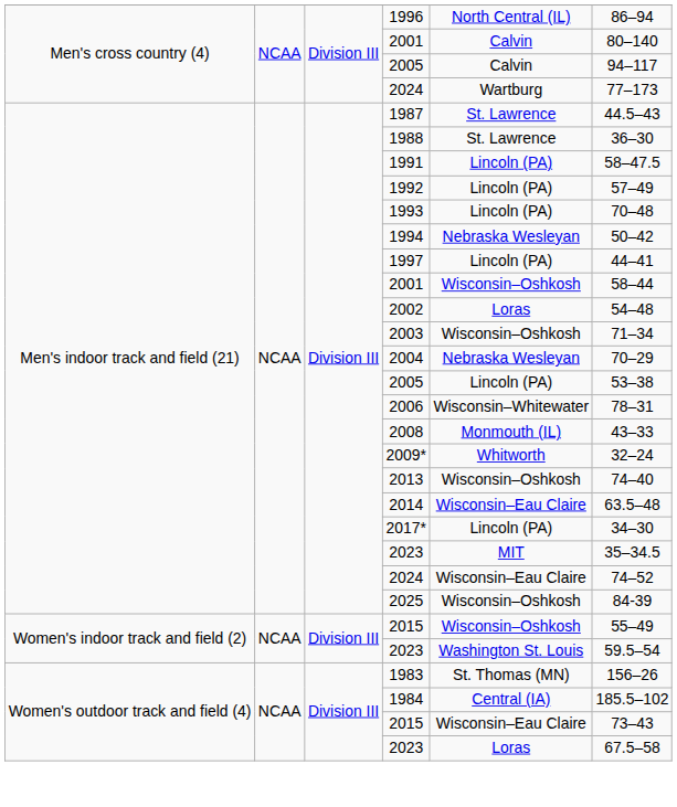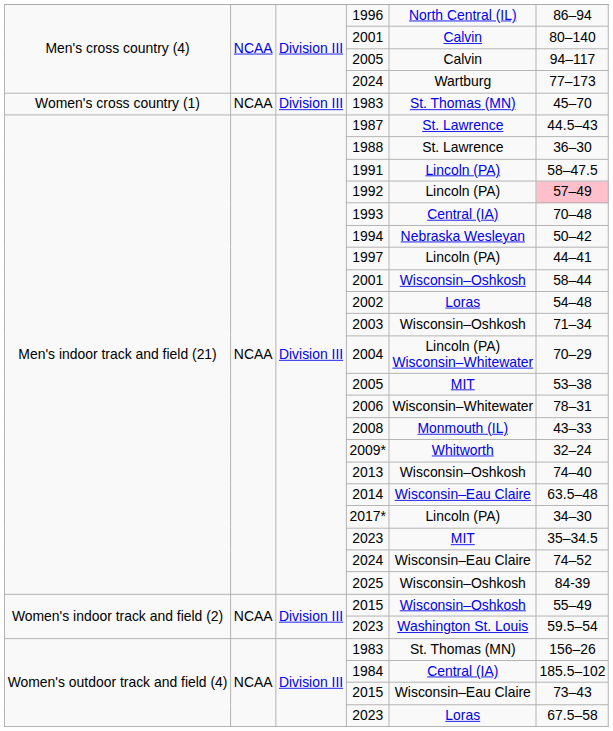 <table class="wikitable">
 <tr align="center">
 </tr>
 <tr align="center">
 <td rowspan="4">Men's cross country (4)</td>
 <td rowspan="4"><a href='#'>NCAA</a></td>
 <td rowspan="4"><a href='#'>Division III</a></td>
 <td>1996</td>
 <td><a href='#'>North Central (IL)</a></td>
 <td>86–94</td>
 </tr>
 <tr align="center">
 <td>2001</td>
 <td><a href='#'>Calvin</a></td>
 <td>80–140</td>
 </tr>
 <tr align="center">
 <td>2005</td>
 <td>Calvin</td>
 <td>94–117</td>
 </tr>
 <tr align="center">
 <td>2024</td>
 <td>Wartburg</td>
 <td>77–173</td>
 </tr>
 <tr align="center">
+<td rowspan="1">Women's cross country (1)</td>
+<td rowspan="1">NCAA</td>
+<td rowspan="1"><a href='#'>Division III</a></td>
+<td>1983</td>
+<td><a href='#'>St. Thomas (MN)</a></td>
+<td>45–70</td>
+</tr>
+<tr align="center">
 <td rowspan="21">Men's indoor track and field (21)</td>
 <td rowspan="21">NCAA</td>
 <td rowspan="21"><a href='#'>Division III</a></td>
 <td>1987</td>
 <td><a href='#'>St. Lawrence</a></td>
 <td>44.5–43</td>
 </tr>
 <tr align="center">
 <td>1988</td>
 <td>St. Lawrence</td>
 <td>36–30</td>
 </tr>
 <tr align="center">
 <td>1991</td>
 <td><a href='#'>Lincoln (PA)</a></td>
 <td>58–47.5</td>
 </tr>
 <tr align="center">
 <td>1992</td>
 <td>Lincoln (PA)</td>
-<td>57–49</td>
+<td style="background: pink;">57–49</td>
 </tr>
 <tr align="center">
 <td>1993</td>
-<td>Lincoln (PA)</td>
+<td><a href='#'>Central (IA)</a></td>
 <td>70–48</td>
 </tr>
 <tr align="center">
 <td>1994</td>
 <td><a href='#'>Nebraska Wesleyan</a></td>
 <td>50–42</td>
 </tr>
 <tr align="center">
 <td>1997</td>
 <td>Lincoln (PA)</td>
 <td>44–41</td>
 </tr>
 <tr align="center">
 <td>2001</td>
 <td><a href='#'>Wisconsin–Oshkosh</a></td>
 <td>58–44</td>
 </tr>
 <tr align="center">
 <td>2002</td>
 <td><a href='#'>Loras</a></td>
 <td>54–48</td>
 </tr>
 <tr align="center">
 <td>2003</td>
 <td>Wisconsin–Oshkosh</td>
 <td>71–34</td>
 </tr>
 <tr align="center">
 <td>2004</td>
-<td><a href='#'>Nebraska Wesleyan</a></td>
+<td>Lincoln (PA)<br><a href='#'>Wisconsin–Whitewater</a></td>
 <td>70–29</td>
 </tr>
 <tr align="center">
 <td>2005</td>
-<td>Lincoln (PA)</td>
+<td><a href='#'>MIT</a></td>
 <td>53–38</td>
 </tr>
 <tr align="center">
 <td>2006</td>
 <td>Wisconsin–Whitewater</td>
 <td>78–31</td>
 </tr>
 <tr align="center">
 <td>2008</td>
 <td><a href='#'>Monmouth (IL)</a></td>
 <td>43–33</td>
 </tr>
 <tr align="center">
 <td>2009*</td>
 <td><a href='#'>Whitworth</a></td>
 <td>32–24</td>
 </tr>
 <tr align="center">
 <td>2013</td>
 <td>Wisconsin–Oshkosh</td>
 <td>74–40</td>
 </tr>
 <tr align="center">
 <td>2014</td>
 <td><a href='#'>Wisconsin–Eau Claire</a></td>
 <td>63.5–48</td>
 </tr>
 <tr align="center">
 <td>2017*</td>
 <td>Lincoln (PA)</td>
 <td>34–30</td>
 </tr>
 <tr align="center">
 <td>2023</td>
 <td><a href='#'>MIT</a></td>
 <td>35–34.5</td>
 </tr>
 <tr align="center">
 <td>2024</td>
 <td>Wisconsin–Eau Claire</td>
 <td>74–52</td>
 </tr>
 <tr align="center">
 <td>2025</td>
 <td>Wisconsin–Oshkosh</td>
 <td>84-39</td>
 </tr>
 <tr align="center">
 <td rowspan="2">Women's indoor track and field (2)</td>
 <td rowspan="2">NCAA</td>
 <td rowspan="2"><a href='#'>Division III</a></td>
 <td>2015</td>
 <td><a href='#'>Wisconsin–Oshkosh</a></td>
 <td>55–49</td>
 </tr>
 <tr align="center">
 <td>2023</td>
 <td><a href='#'>Washington St. Louis</a></td>
 <td>59.5–54</td>
 </tr>
 <tr align="center">
 <td rowspan="4">Women's outdoor track and field (4)</td>
 <td rowspan="4">NCAA</td>
 <td rowspan="4"><a href='#'>Division III</a></td>
 <td>1983</td>
 <td>St. Thomas (MN)</td>
 <td>156–26</td>
 </tr>
 <tr align="center">
 <td>1984</td>
 <td><a href='#'>Central (IA)</a></td>
 <td>185.5–102</td>
 </tr>
 <tr align="center">
 <td>2015</td>
 <td>Wisconsin–Eau Claire</td>
 <td>73–43</td>
 </tr>
 <tr align="center">
 <td>2023</td>
 <td><a href='#'>Loras</a></td>
 <td>67.5–58</td>
 </tr>
 </table>
